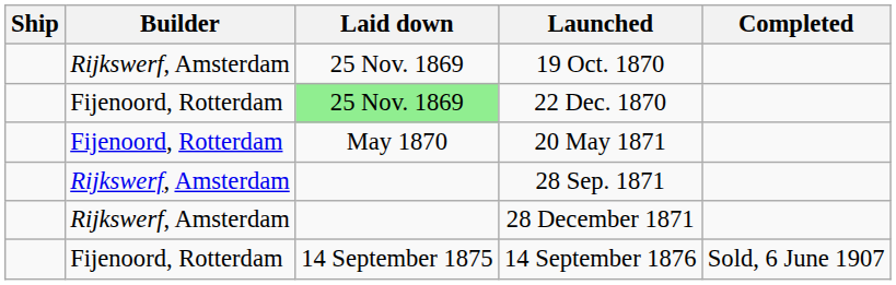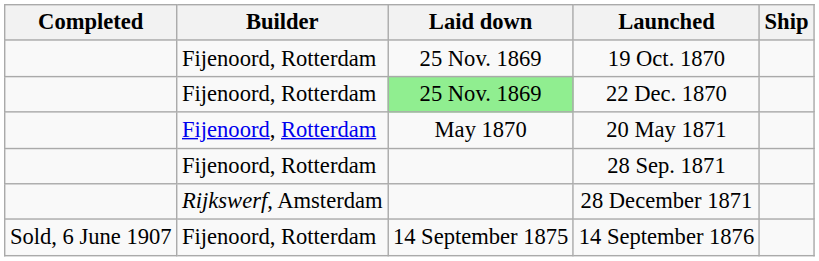 <table class="wikitable" border="1">
 <tr>
-<th>Ship</th>
+<th>Completed</th>
 <th>Builder</th>
 <th>Laid down</th>
 <th>Launched</th>
-<th>Completed</th>
+<th>Ship</th>
 </tr>
 <tr>
-<td></td>
-<td><em>Rijkswerf</em>, Amsterdam</td>
+<td align=center></td>
+<td>Fijenoord, Rotterdam</td>
 <td align=center>25 Nov. 1869</td>
 <td align=center>19 Oct. 1870</td>
-<td align=center></td>
+<td></td>
 </tr>
 <tr>
-<td></td>
+<td align=center></td>
 <td>Fijenoord, Rotterdam</td>
 <td align=center style="background: lightgreen;">25 Nov. 1869</td>
 <td align=center>22 Dec. 1870</td>
-<td align=center></td>
+<td></td>
 </tr>
 <tr>
-<td></td>
+<td align=center></td>
 <td><a href='#'>Fijenoord</a>, <a href='#'>Rotterdam</a></td>
 <td align=center>May 1870</td>
 <td align=center>20 May 1871</td>
-<td align=center></td>
+<td></td>
 </tr>
 <tr>
-<td></td>
-<td><em><a href='#'>Rijkswerf</a></em>, <a href='#'>Amsterdam</a></td>
+<td align=center></td>
+<td>Fijenoord, Rotterdam</td>
 <td align=center></td>
 <td align=center>28 Sep. 1871</td>
-<td align=center></td>
+<td></td>
 </tr>
 <tr>
-<td></td>
+<td align=center></td>
 <td><em>Rijkswerf</em>, Amsterdam</td>
 <td align=center></td>
 <td align=center>28 December 1871</td>
-<td align=center></td>
+<td></td>
 </tr>
 <tr>
-<td></td>
+<td align=center>Sold, 6 June 1907</td>
 <td>Fijenoord, Rotterdam</td>
 <td align=center>14 September 1875</td>
 <td align=center>14 September 1876</td>
-<td align=center>Sold, 6 June 1907</td>
+<td></td>
 </tr>
 </table>
